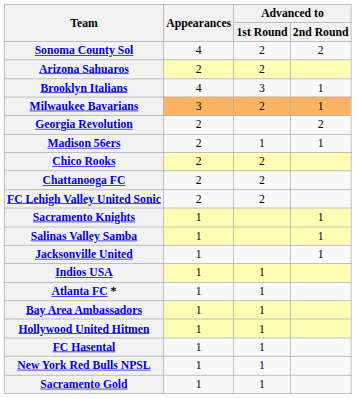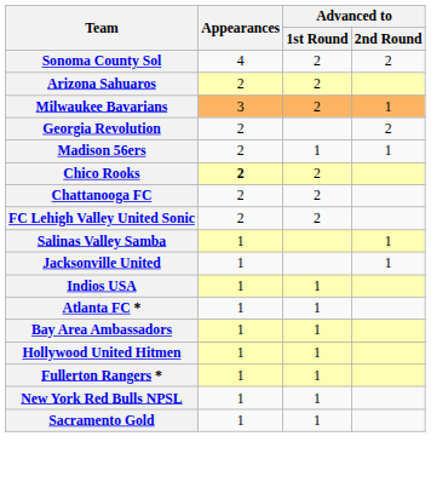 <table class="wikitable plainrowheaders sortable" style="text-align:center">
 <tr>
 <th rowspan=2>Team</th>
 <th rowspan=2>Appearances</th>
 <th colspan=2>Advanced to</th>
 </tr>
 <tr class=unsortable>
 <th>1st Round</th>
 <th>2nd Round</th>
 </tr>
 <tr>
 <th scope="row"> <a href='#'>Sonoma County Sol</a></th>
 <td>4</td>
 <td>2</td>
 <td>2</td>
 </tr>
 <tr>
 <th scope="row"> <a href='#'>Arizona Sahuaros</a></th>
 <td style="background:#ffffb3;">2</td>
 <td style="background:#ffffb3;">2</td>
 <td style="background:#ffffb3;"></td>
 </tr>
 <tr>
-<th scope="row"> <a href='#'>Brooklyn Italians</a></th>
-<td>4</td>
-<td>3</td>
-<td>1</td>
-</tr>
-<tr>
 <th scope="row"> <a href='#'>Milwaukee Bavarians</a></th>
 <td style="background:#fdb462;">3</td>
 <td style="background:#fdb462;">2</td>
 <td style="background:#fdb462;">1</td>
 </tr>
 <tr>
 <th scope="row"> <a href='#'>Georgia Revolution</a></th>
 <td>2</td>
 <td></td>
 <td>2</td>
 </tr>
 <tr>
 <th scope="row"> <a href='#'>Madison 56ers</a></th>
 <td>2</td>
 <td>1</td>
 <td>1</td>
 </tr>
 <tr>
 <th scope="row"> <a href='#'>Chico Rooks</a></th>
-<td style="background:#ffffb3;">2</td>
+<td style="background:#ffffb3;"><strong>2</strong></td>
 <td style="background:#ffffb3;">2</td>
 <td style="background:#ffffb3;"></td>
 </tr>
 <tr>
 <th scope="row"> <a href='#'>Chattanooga FC</a></th>
 <td>2</td>
 <td>2</td>
 <td></td>
 </tr>
 <tr>
 <th scope="row"> <a href='#'>FC Lehigh Valley United Sonic</a></th>
 <td>2</td>
 <td>2</td>
 <td></td>
-</tr>
-<tr>
-<th scope="row"> <a href='#'>Sacramento Knights</a></th>
-<td style="background:#ffffb3;">1</td>
-<td style="background:#ffffb3;"></td>
-<td style="background:#ffffb3;">1</td>
 </tr>
 <tr>
 <th scope="row"> <a href='#'>Salinas Valley Samba</a></th>
 <td style="background:#ffffb3;">1</td>
 <td style="background:#ffffb3;"></td>
 <td style="background:#ffffb3;">1</td>
 </tr>
 <tr>
 <th scope="row"> <a href='#'>Jacksonville United</a></th>
 <td>1</td>
 <td></td>
 <td>1</td>
 </tr>
 <tr>
 <th scope="row"> <a href='#'>Indios USA</a></th>
 <td style="background:#ffffb3;">1</td>
 <td style="background:#ffffb3;">1</td>
 <td style="background:#ffffb3;"></td>
 </tr>
 <tr>
 <th scope="row"> <a href='#'>Atlanta FC</a> *</th>
 <td>1</td>
 <td>1</td>
 <td></td>
 </tr>
 <tr>
 <th scope="row"> <a href='#'>Bay Area Ambassadors</a></th>
 <td style="background:#ffffb3;">1</td>
 <td style="background:#ffffb3;">1</td>
 <td style="background:#ffffb3;"></td>
 </tr>
 <tr>
 <th scope="row"> <a href='#'>Hollywood United Hitmen</a></th>
 <td style="background:#ffffb3;">1</td>
 <td style="background:#ffffb3;">1</td>
 <td style="background:#ffffb3;"></td>
 </tr>
 <tr>
-<th scope="row"> <a href='#'>FC Hasental</a></th>
-<td>1</td>
-<td>1</td>
-<td></td>
+<th scope="row"> <a href='#'>Fullerton Rangers</a> *</th>
+<td style="background:#ffffb3;">1</td>
+<td style="background:#ffffb3;">1</td>
+<td style="background:#ffffb3;"></td>
 </tr>
 <tr>
 <th scope="row"> <a href='#'>New York Red Bulls NPSL</a></th>
 <td>1</td>
 <td>1</td>
 <td></td>
 </tr>
 <tr>
 <th scope="row"> <a href='#'>Sacramento Gold</a></th>
 <td>1</td>
 <td>1</td>
 <td></td>
 </tr>
 </table>
